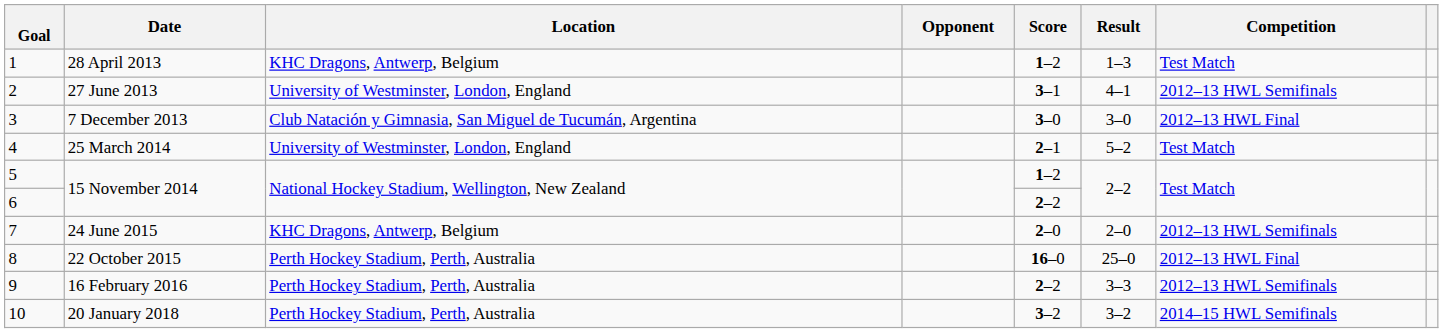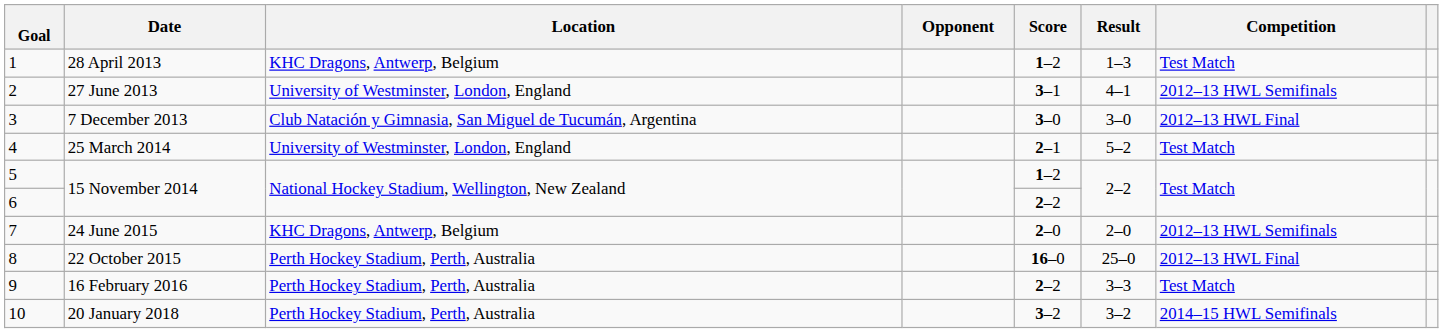 <table class="wikitable sortable" style="font-size:90%" width=97%>
 <tr>
 <th style="font-size:95%;" data-sort-type=number><br>Goal</th>
 <th align=center>Date</th>
 <th>Location</th>
 <th width=90>Opponent</th>
 <th data-sort-type="number" style="font-size:95%">Score</th>
 <th data-sort-type="number" style="font-size:95%">Result</th>
 <th>Competition</th>
 <th></th>
 </tr>
 <tr>
 <td>1</td>
 <td>28 April 2013</td>
 <td><a href='#'>KHC Dragons</a>, <a href='#'>Antwerp</a>, Belgium</td>
 <td></td>
 <td align="center"><strong>1</strong>–2</td>
 <td align="center">1–3</td>
 <td><a href='#'>Test Match</a></td>
 <td></td>
 </tr>
 <tr>
 <td>2</td>
 <td>27 June 2013</td>
 <td><a href='#'>University of Westminster</a>, <a href='#'>London</a>, England</td>
 <td></td>
 <td align="center"><strong>3</strong>–1</td>
 <td align="center">4–1</td>
 <td><a href='#'>2012–13 HWL Semifinals</a></td>
 <td></td>
 </tr>
 <tr>
 <td>3</td>
 <td>7 December 2013</td>
 <td><a href='#'>Club Natación y Gimnasia</a>, <a href='#'>San Miguel de Tucumán</a>, Argentina</td>
 <td></td>
 <td align="center"><strong>3</strong>–0</td>
 <td align="center">3–0</td>
 <td><a href='#'>2012–13 HWL Final</a></td>
 <td></td>
 </tr>
 <tr>
 <td>4</td>
 <td>25 March 2014</td>
 <td><a href='#'>University of Westminster</a>, <a href='#'>London</a>, England</td>
 <td></td>
 <td align="center"><strong>2</strong>–1</td>
 <td align="center">5–2</td>
 <td><a href='#'>Test Match</a></td>
 <td></td>
 </tr>
 <tr>
 <td>5</td>
 <td rowspan=2>15 November 2014</td>
 <td rowspan=2><a href='#'>National Hockey Stadium</a>, <a href='#'>Wellington</a>, New Zealand</td>
 <td rowspan=2></td>
 <td align="center"><strong>1</strong>–2</td>
 <td rowspan=2; align=center>2–2</td>
 <td rowspan=2><a href='#'>Test Match</a></td>
 <td rowspan=2></td>
 </tr>
 <tr>
 <td>6</td>
 <td align="center"><strong>2</strong>–2</td>
 </tr>
 <tr>
 <td>7</td>
 <td>24 June 2015</td>
 <td><a href='#'>KHC Dragons</a>, <a href='#'>Antwerp</a>, Belgium</td>
 <td></td>
 <td align="center"><strong>2</strong>–0</td>
 <td align="center">2–0</td>
 <td><a href='#'>2012–13 HWL Semifinals</a></td>
 <td></td>
 </tr>
 <tr>
 <td>8</td>
 <td>22 October 2015</td>
 <td><a href='#'>Perth Hockey Stadium</a>, <a href='#'>Perth</a>, Australia</td>
 <td></td>
 <td align="center"><strong>16</strong>–0</td>
 <td align="center">25–0</td>
 <td><a href='#'>2012–13 HWL Final</a></td>
 <td></td>
 </tr>
 <tr>
 <td>9</td>
 <td>16 February 2016</td>
 <td><a href='#'>Perth Hockey Stadium</a>, <a href='#'>Perth</a>, Australia</td>
 <td></td>
 <td align="center"><strong>2</strong>–2</td>
 <td align="center">3–3</td>
-<td><a href='#'>2012–13 HWL Semifinals</a></td>
+<td><a href='#'>Test Match</a></td>
 <td></td>
 </tr>
 <tr>
 <td>10</td>
 <td>20 January 2018</td>
 <td><a href='#'>Perth Hockey Stadium</a>, <a href='#'>Perth</a>, Australia</td>
 <td></td>
 <td align="center"><strong>3</strong>–2</td>
 <td align="center">3–2</td>
 <td><a href='#'>2014–15 HWL Semifinals</a></td>
 <td></td>
 </tr>
 </table>
